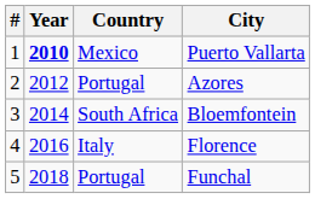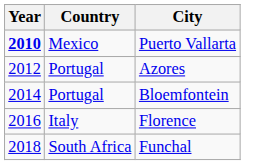 <table class="wikitable">
 <tr>
-<th>#</th>
 <th>Year</th>
 <th>Country</th>
 <th>City</th>
 </tr>
 <tr>
-<td>1</td>
 <td><strong><a href='#'>2010</a></strong></td>
 <td><a href='#'>Mexico</a></td>
 <td><a href='#'>Puerto Vallarta</a></td>
 </tr>
 <tr>
-<td>2</td>
 <td><a href='#'>2012</a></td>
 <td><a href='#'>Portugal</a></td>
 <td><a href='#'>Azores</a></td>
 </tr>
 <tr>
-<td>3</td>
 <td><a href='#'>2014</a></td>
-<td><a href='#'>South Africa</a></td>
+<td><a href='#'>Portugal</a></td>
 <td><a href='#'>Bloemfontein</a></td>
 </tr>
 <tr>
-<td>4</td>
 <td><a href='#'>2016</a></td>
 <td><a href='#'>Italy</a></td>
 <td><a href='#'>Florence</a></td>
 </tr>
 <tr>
-<td>5</td>
 <td><a href='#'>2018</a></td>
-<td><a href='#'>Portugal</a></td>
+<td><a href='#'>South Africa</a></td>
 <td><a href='#'>Funchal</a></td>
 </tr>
 </table>
